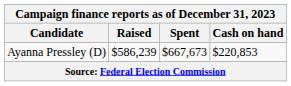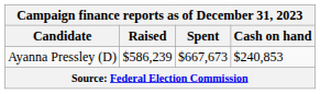 <table class="wikitable sortable">
 <tr>
 <th colspan=4>Campaign finance reports as of December 31, 2023</th>
 </tr>
 <tr style="text-align:center;">
 <th>Candidate</th>
 <th>Raised</th>
 <th>Spent</th>
 <th>Cash on hand</th>
 </tr>
 <tr>
 <td>Ayanna Pressley (D)</td>
 <td>$586,239</td>
 <td>$667,673</td>
-<td>$220,853</td>
+<td>$240,853</td>
 </tr>
 <tr>
 <th colspan="4"><small>Source: <a href='#'>Federal Election Commission</a></small></th>
 </tr>
 </table>
